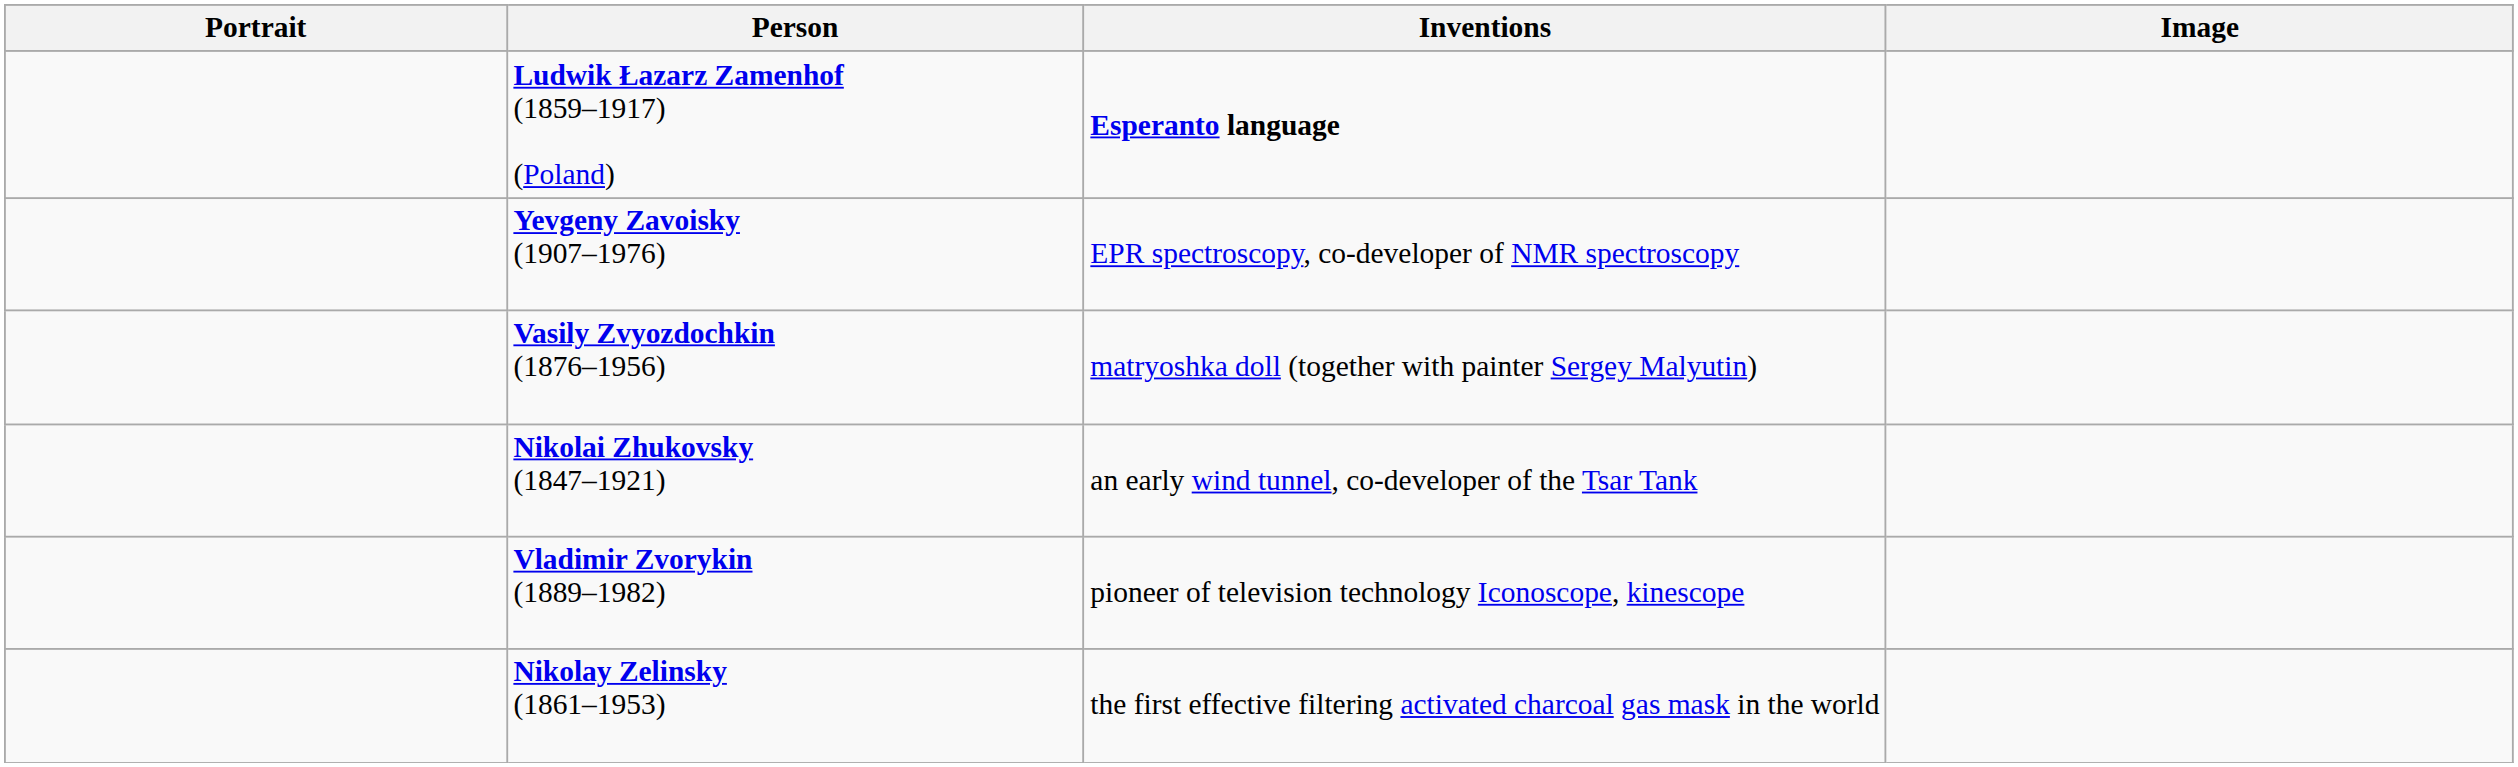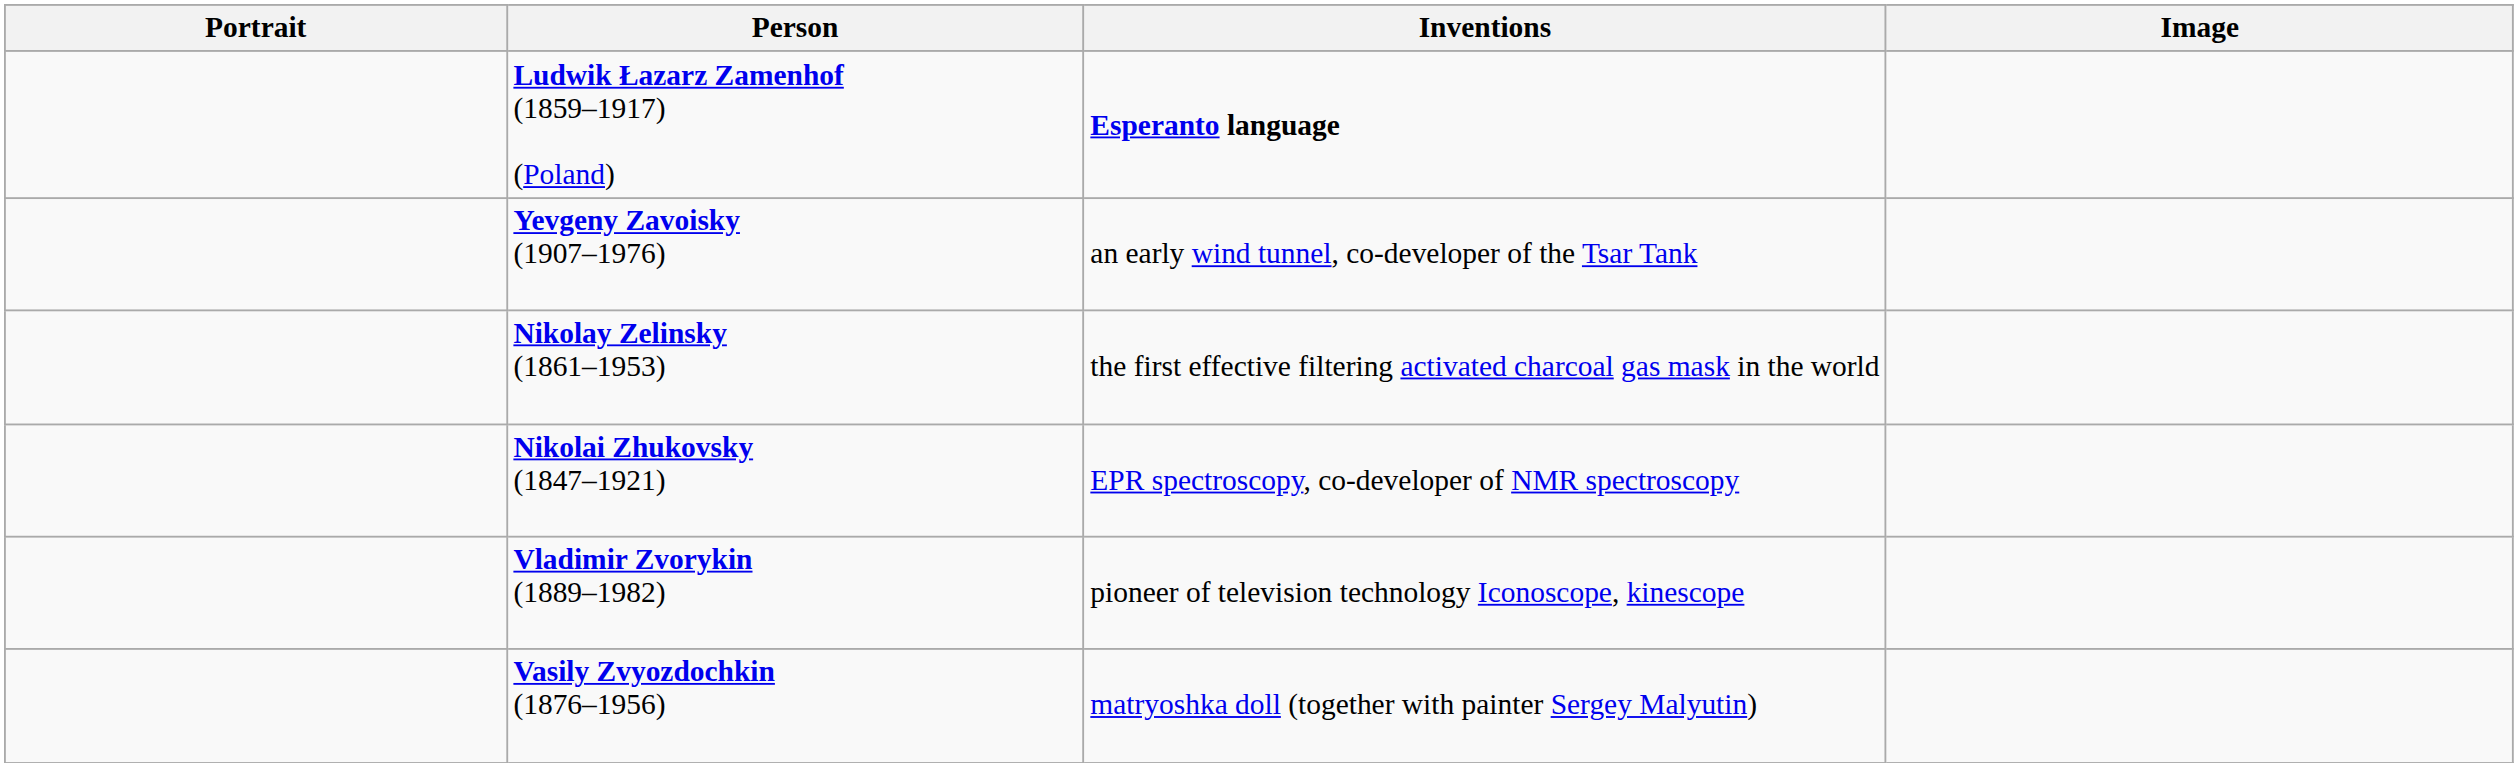 <table class="wikitable">
 <tr style="background:#ccc;">
 <th width=20%>Portrait</th>
 <th width=23%>Person</th>
 <th width=32%>Inventions</th>
 <th width=25%>Image</th>
 </tr>
 <tr>
 <td align=center></td>
 <td><strong><a href='#'>Ludwik Łazarz Zamenhof</a></strong><br> (1859–1917) <br><br>(<a href='#'>Poland</a>)</td>
 <td><strong><a href='#'>Esperanto</a> language</strong></td>
 <td align=center></td>
 </tr>
 <tr>
 <td align=center></td>
 <td><strong><a href='#'>Yevgeny Zavoisky</a></strong><br> (1907–1976)<br><br></td>
-<td><a href='#'>EPR spectroscopy</a>, co-developer of <a href='#'>NMR spectroscopy</a></td>
+<td>an early <a href='#'>wind tunnel</a>, co-developer of the <a href='#'>Tsar Tank</a></td>
 <td align=center></td>
 </tr>
 <tr>
 <td align=center></td>
-<td><strong><a href='#'>Vasily Zvyozdochkin</a></strong><br>(1876–1956)<br><br></td>
-<td><a href='#'>matryoshka doll</a> (together with painter <a href='#'>Sergey Malyutin</a>)</td>
+<td><strong><a href='#'>Nikolay Zelinsky</a></strong><br> (1861–1953)<br> <br> </td>
+<td>the first effective filtering <a href='#'>activated charcoal</a> <a href='#'>gas mask</a> in the world</td>
 <td align=center></td>
 </tr>
 <tr>
 <td align=center></td>
 <td><strong><a href='#'>Nikolai Zhukovsky</a></strong><br> (1847–1921)<br> <br></td>
-<td>an early <a href='#'>wind tunnel</a>, co-developer of the <a href='#'>Tsar Tank</a></td>
+<td><a href='#'>EPR spectroscopy</a>, co-developer of <a href='#'>NMR spectroscopy</a></td>
 <td align=center></td>
 </tr>
 <tr>
 <td align=center></td>
 <td><strong><a href='#'>Vladimir Zvorykin</a></strong><br> (1889–1982)<br> <br> </td>
 <td>pioneer of television technology <a href='#'>Iconoscope</a>, <a href='#'>kinescope</a></td>
 <td align=center></td>
 </tr>
 <tr>
 <td align=center></td>
-<td><strong><a href='#'>Nikolay Zelinsky</a></strong><br> (1861–1953)<br> <br> </td>
-<td>the first effective filtering <a href='#'>activated charcoal</a> <a href='#'>gas mask</a> in the world</td>
+<td><strong><a href='#'>Vasily Zvyozdochkin</a></strong><br>(1876–1956)<br><br></td>
+<td><a href='#'>matryoshka doll</a> (together with painter <a href='#'>Sergey Malyutin</a>)</td>
 <td align=center></td>
 </tr>
 </table>
